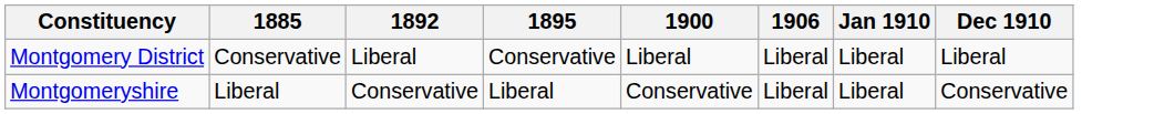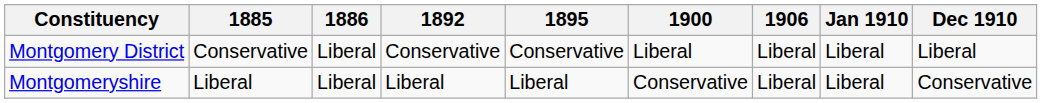 <table class="wikitable sortable">
 <tr>
 <th>Constituency</th>
 <th>1885</th>
+<th>1886</th>
 <th>1892</th>
 <th>1895</th>
 <th>1900</th>
 <th>1906</th>
 <th>Jan 1910</th>
 <th>Dec 1910</th>
 </tr>
 <tr>
 <td><a href='#'>Montgomery District</a></td>
 <td bgcolor=>Conservative</td>
 <td bgcolor=>Liberal</td>
 <td bgcolor=>Conservative</td>
+<td bgcolor=>Conservative</td>
 <td bgcolor=>Liberal</td>
 <td bgcolor=>Liberal</td>
 <td bgcolor=>Liberal</td>
 <td bgcolor=>Liberal</td>
 </tr>
 <tr>
 <td><a href='#'>Montgomeryshire</a></td>
 <td bgcolor=>Liberal</td>
-<td bgcolor=>Conservative</td>
+<td bgcolor=>Liberal</td>
+<td bgcolor=>Liberal</td>
 <td bgcolor=>Liberal</td>
 <td bgcolor=>Conservative</td>
 <td bgcolor=>Liberal</td>
 <td bgcolor=>Liberal</td>
 <td bgcolor=>Conservative</td>
 </tr>
 </table>
